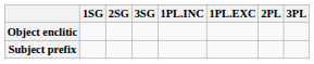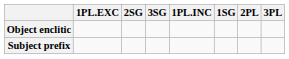 <table class="wikitable" >
 <tr>
 <th></th>
-<th><strong>1SG</strong></th>
+<th><strong>1PL.EXC</strong></th>
 <th><strong>2SG</strong></th>
 <th><strong>3SG</strong></th>
 <th><strong>1PL.INC</strong></th>
-<th><strong>1PL.EXC</strong></th>
+<th><strong>1SG</strong></th>
 <th>2PL</th>
 <th>3PL</th>
 </tr>
 <tr>
 <th><strong>Object enclitic</strong></th>
 <td align=center></td>
 <td align=center></td>
 <td align=center></td>
 <td align=center></td>
 <td align=center></td>
 <td align=center></td>
 <td align=center></td>
 </tr>
 <tr>
 <th><strong>Subject prefix</strong></th>
 <td align=center></td>
 <td align=center></td>
 <td align=center></td>
 <td align=center></td>
 <td align=center></td>
 <td align=center></td>
 <td align=center></td>
 </tr>
 </table>
